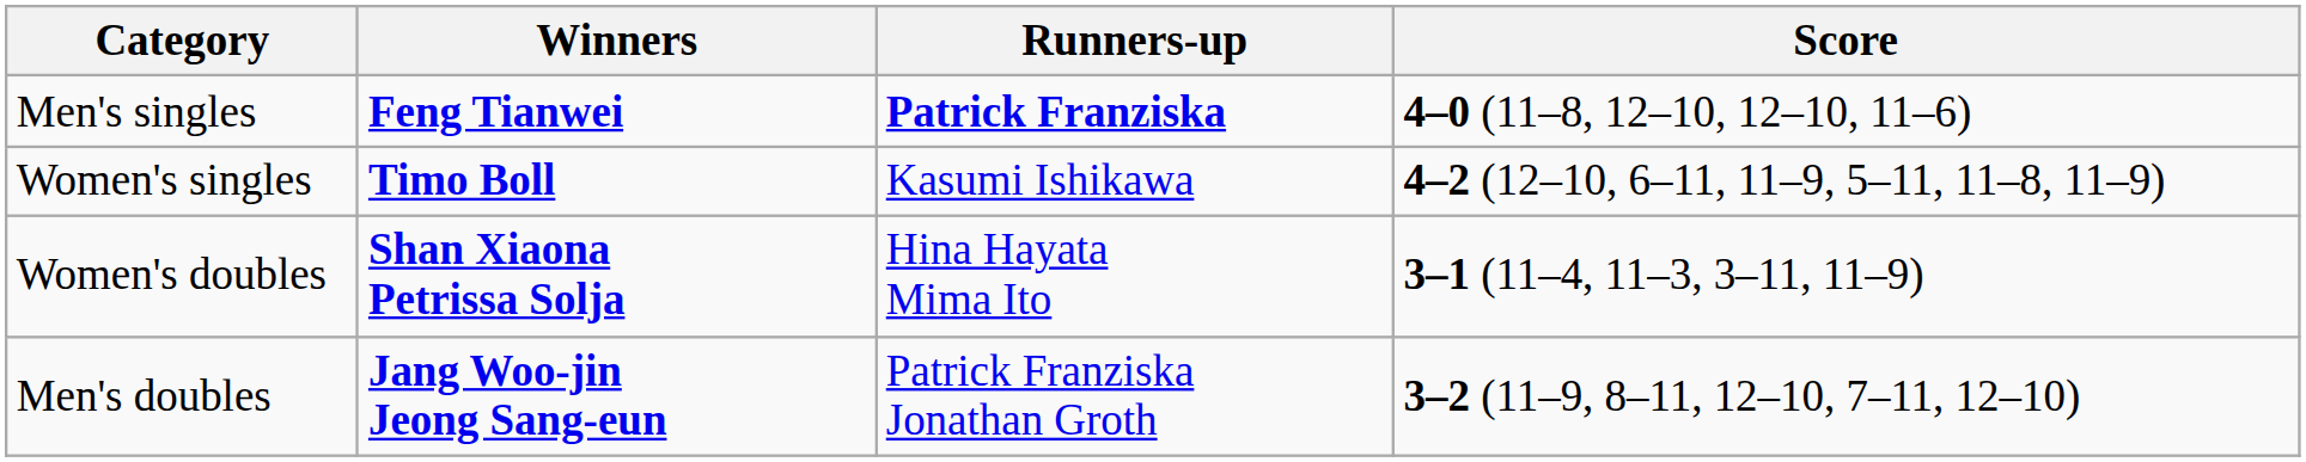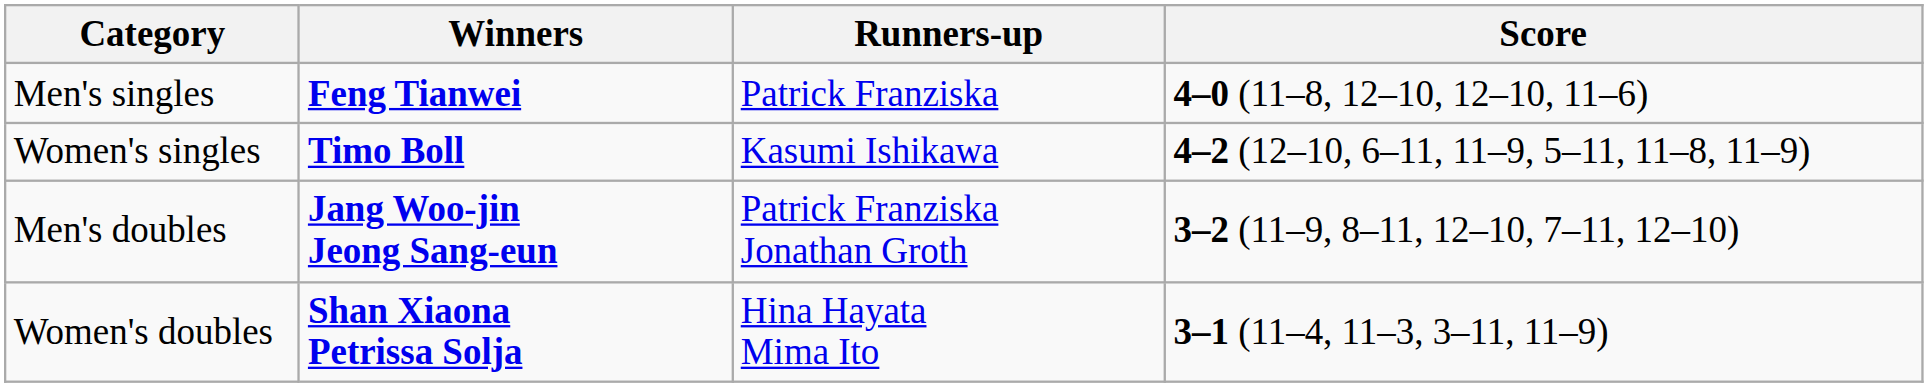 <table class=wikitable style="white-space:nowrap;">
 <tr>
 <th scope="col" style="width: 120px;">Category</th>
 <th scope="col" style="width: 180px;">Winners</th>
 <th scope="col" style="width: 180px;">Runners-up</th>
 <th scope="col" style="width: 320px;">Score</th>
 </tr>
 <tr>
 <td>Men's singles</td>
 <td> <strong><a href='#'>Feng Tianwei</a></strong></td>
-<td><strong> <a href='#'>Patrick Franziska</a></strong></td>
+<td> <a href='#'>Patrick Franziska</a></td>
 <td><strong>4–0</strong> (11–8, 12–10, 12–10, 11–6)</td>
 </tr>
 <tr>
 <td>Women's singles</td>
 <td> <strong><a href='#'>Timo Boll</a></strong></td>
 <td> <a href='#'>Kasumi Ishikawa</a></td>
 <td><strong>4–2</strong> (12–10, 6–11, 11–9, 5–11, 11–8, 11–9)</td>
 </tr>
 <tr>
+<td>Men's doubles</td>
+<td> <strong><a href='#'>Jang Woo-jin</a></strong><br> <strong><a href='#'>Jeong Sang-eun</a></strong></td>
+<td> <a href='#'>Patrick Franziska</a><br> <a href='#'>Jonathan Groth</a></td>
+<td><strong>3–2</strong> (11–9, 8–11, 12–10, 7–11, 12–10)</td>
+</tr>
+<tr>
 <td>Women's doubles</td>
 <td> <strong><a href='#'>Shan Xiaona</a></strong><br> <strong><a href='#'>Petrissa Solja</a></strong></td>
 <td> <a href='#'>Hina Hayata</a><br> <a href='#'>Mima Ito</a></td>
 <td><strong>3–1</strong> (11–4, 11–3, 3–11, 11–9)</td>
 </tr>
-<tr>
-<td>Men's doubles</td>
-<td> <strong><a href='#'>Jang Woo-jin</a></strong><br> <strong><a href='#'>Jeong Sang-eun</a></strong></td>
-<td> <a href='#'>Patrick Franziska</a><br> <a href='#'>Jonathan Groth</a></td>
-<td><strong>3–2</strong> (11–9, 8–11, 12–10, 7–11, 12–10)</td>
-</tr>
 </table>
